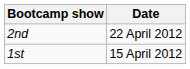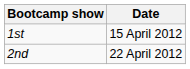 <table class="wikitable">
 <tr>
 <th>Bootcamp show</th>
 <th>Date</th>
 </tr>
 <tr>
+<td><em>1st</em></td>
+<td align=center>15 April 2012</td>
+</tr>
+<tr>
 <td><em>2nd</em></td>
 <td align=center>22 April 2012</td>
 </tr>
-<tr>
-<td><em>1st</em></td>
-<td align=center>15 April 2012</td>
-</tr>
 </table>
